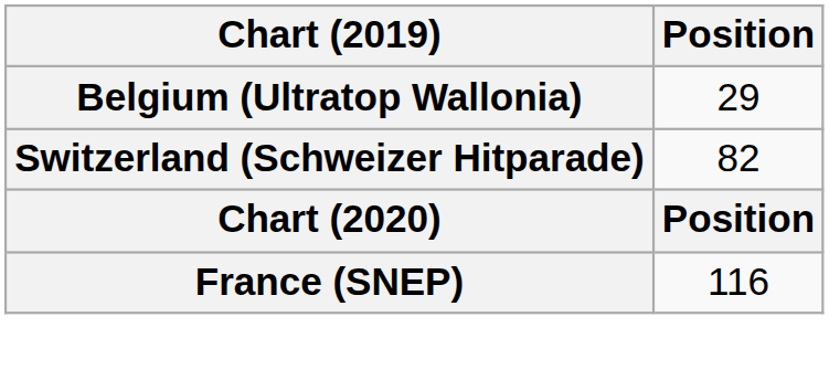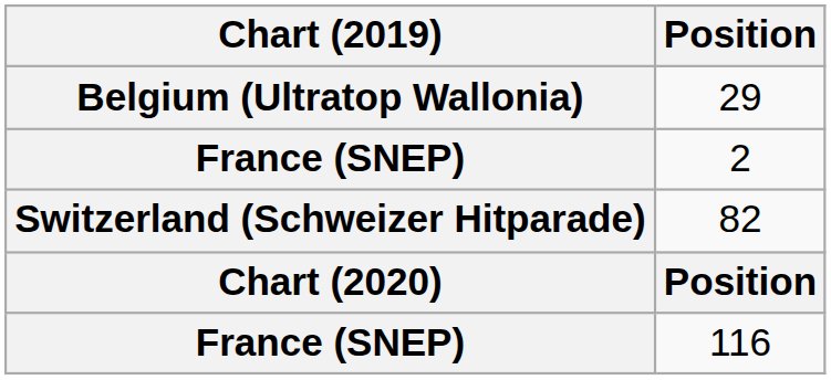 <table class="wikitable plainrowheaders" style="text-align:center;">
 <tr>
 <th scope="col">Chart (2019)</th>
 <th scope="col">Position</th>
 </tr>
 <tr>
 <th scope="row">Belgium (Ultratop Wallonia)</th>
 <td>29</td>
+</tr>
+<tr>
+<th scope="row">France (SNEP)</th>
+<td>2</td>
 </tr>
 <tr>
 <th scope="row">Switzerland (Schweizer Hitparade)</th>
 <td>82</td>
 </tr>
 <tr>
 <th scope="col">Chart (2020)</th>
 <th scope="col">Position</th>
 </tr>
 <tr>
 <th scope="row">France (SNEP)</th>
 <td>116</td>
 </tr>
 </table>
